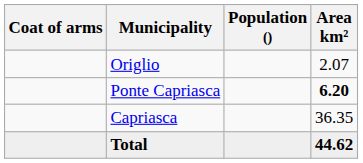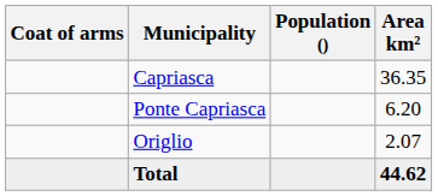 <table class="wikitable">
 <tr>
 <th>Coat of arms</th>
 <th>Municipality</th>
 <th>Population<br><small>()</small></th>
 <th>Area <br>km²</th>
 </tr>
 <tr>
 <td></td>
-<td><a href='#'>Origlio</a></td>
+<td><a href='#'>Capriasca</a></td>
 <td align="center"></td>
-<td align="center">2.07</td>
+<td align="center">36.35</td>
 </tr>
 <tr>
 <td></td>
 <td><a href='#'>Ponte Capriasca</a></td>
 <td align="center"></td>
-<td align="center"><strong>6.20</strong></td>
+<td align="center">6.20</td>
 </tr>
 <tr>
 <td></td>
-<td><a href='#'>Capriasca</a></td>
+<td><a href='#'>Origlio</a></td>
 <td align="center"></td>
-<td align="center">36.35</td>
+<td align="center">2.07</td>
 </tr>
 <tr>
 <td bgcolor="#EFEFEF"></td>
 <td bgcolor="#EFEFEF"><strong>Total</strong></td>
 <td bgcolor="#EFEFEF" align="center"></td>
 <td bgcolor="#EFEFEF" align="center"><strong>44.62</strong></td>
 </tr>
 </table>
